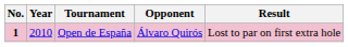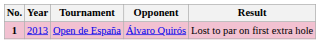 <table class="wikitable" style="font-size:95%;">
 <tr>
 <th>No.</th>
 <th>Year</th>
 <th>Tournament</th>
 <th>Opponent</th>
 <th>Result</th>
 </tr>
 <tr style="background:#F2C1D1;">
 <td align=center><strong>1</strong></td>
-<td><a href='#'>2010</a></td>
+<td><a href='#'>2013</a></td>
 <td><a href='#'>Open de España</a></td>
 <td> <a href='#'>Álvaro Quirós</a></td>
 <td>Lost to par on first extra hole</td>
 </tr>
 </table>
